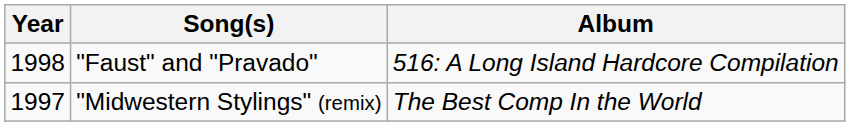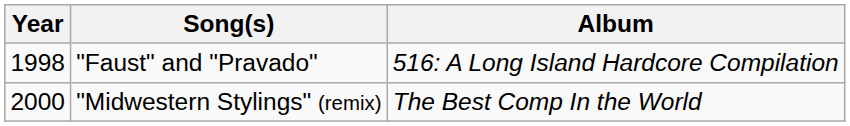 <table class="wikitable">
 <tr>
 <th>Year</th>
 <th>Song(s)</th>
 <th>Album</th>
 </tr>
 <tr>
 <td>1998</td>
 <td>"Faust" and "Pravado"</td>
 <td><em>516: A Long Island Hardcore Compilation</em></td>
 </tr>
 <tr>
-<td>1997</td>
+<td>2000</td>
 <td>"Midwestern Stylings" <small>(remix)</small></td>
 <td><em>The Best Comp In the World</em></td>
 </tr>
 </table>
